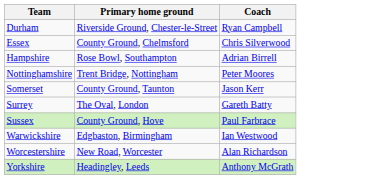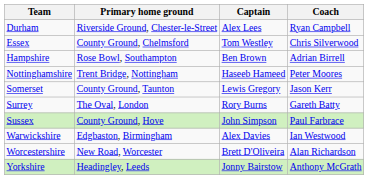 <table class="wikitable">
 <tr>
 <th>Team</th>
 <th>Primary home ground</th>
+<th>Captain</th>
 <th>Coach</th>
 </tr>
 <tr>
 <td><a href='#'>Durham</a></td>
 <td><a href='#'>Riverside Ground</a>, <a href='#'>Chester-le-Street</a></td>
+<td><a href='#'>Alex Lees</a></td>
 <td><a href='#'>Ryan Campbell</a></td>
 </tr>
 <tr>
 <td><a href='#'>Essex</a></td>
 <td><a href='#'>County Ground</a>, <a href='#'>Chelmsford</a></td>
+<td><a href='#'>Tom Westley</a></td>
 <td><a href='#'>Chris Silverwood</a></td>
 </tr>
 <tr>
 <td><a href='#'>Hampshire</a></td>
 <td><a href='#'>Rose Bowl</a>, <a href='#'>Southampton</a></td>
+<td><a href='#'>Ben Brown</a></td>
 <td><a href='#'>Adrian Birrell</a></td>
 </tr>
 <tr>
 <td><a href='#'>Nottinghamshire</a></td>
 <td><a href='#'>Trent Bridge</a>, <a href='#'>Nottingham</a></td>
+<td><a href='#'>Haseeb Hameed</a></td>
 <td><a href='#'>Peter Moores</a></td>
 </tr>
 <tr>
 <td><a href='#'>Somerset</a></td>
 <td><a href='#'>County Ground</a>, <a href='#'>Taunton</a></td>
+<td><a href='#'>Lewis Gregory</a></td>
 <td><a href='#'>Jason Kerr</a></td>
 </tr>
 <tr>
 <td><a href='#'>Surrey</a></td>
 <td><a href='#'>The Oval</a>, <a href='#'>London</a></td>
+<td><a href='#'>Rory Burns</a></td>
 <td><a href='#'>Gareth Batty</a></td>
 </tr>
 <tr style="background-color:#D0F0C0">
 <td><a href='#'>Sussex</a></td>
 <td><a href='#'>County Ground</a>, <a href='#'>Hove</a></td>
+<td><a href='#'>John Simpson</a></td>
 <td><a href='#'>Paul Farbrace</a></td>
 </tr>
 <tr>
 <td><a href='#'>Warwickshire</a></td>
 <td><a href='#'>Edgbaston</a>, <a href='#'>Birmingham</a></td>
+<td><a href='#'>Alex Davies</a></td>
 <td><a href='#'>Ian Westwood</a></td>
 </tr>
 <tr>
 <td><a href='#'>Worcestershire</a></td>
 <td><a href='#'>New Road</a>, <a href='#'>Worcester</a></td>
+<td><a href='#'>Brett D'Oliveira </a></td>
 <td><a href='#'>Alan Richardson</a></td>
 </tr>
 <tr style="background-color:#D0F0C0">
 <td><a href='#'>Yorkshire</a></td>
 <td><a href='#'>Headingley</a>, <a href='#'>Leeds</a></td>
+<td><a href='#'>Jonny Bairstow</a></td>
 <td><a href='#'>Anthony McGrath</a></td>
 </tr>
 </table>
